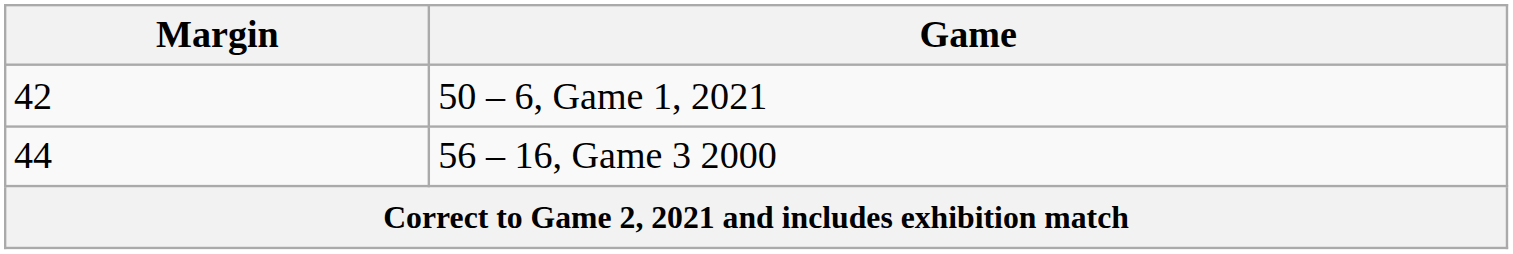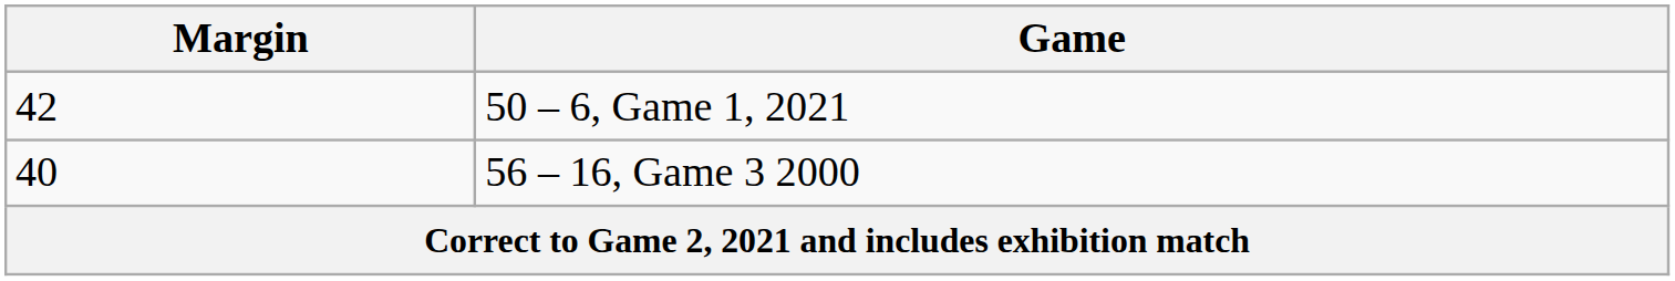 <table class="wikitable" width=50%>
 <tr>
 <th>Margin</th>
 <th>Game</th>
 </tr>
 <tr>
 <td>42</td>
 <td>50 – 6, Game 1, 2021</td>
 </tr>
 <tr>
-<td>44</td>
+<td>40</td>
 <td>56 – 16, Game 3 2000</td>
 </tr>
 <tr>
 <th colspan="2"><small>Correct to Game 2, 2021 and includes exhibition match</small></th>
 </tr>
 </table>
